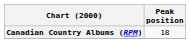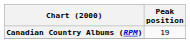 <table class="wikitable sortable plainrowheaders" style="text-align:center">
 <tr>
 <th scope="col">Chart (2000)</th>
 <th scope="col">Peak<br> position</th>
 </tr>
 <tr>
 <th scope="row">Canadian Country Albums (<em><a href='#'>RPM</a></em>)</th>
-<td>18</td>
+<td>19</td>
 </tr>
 <tr>
 </tr>
 <tr>
 </tr>
 </table>
